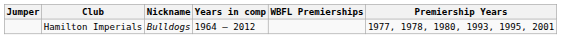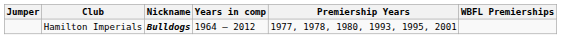 <table class="wikitable sortable">
 <tr>
 <th>Jumper</th>
 <th>Club</th>
 <th>Nickname</th>
 <th>Years in comp</th>
+<th>Premiership Years</th>
 <th>WBFL Premierships</th>
-<th>Premiership Years</th>
 </tr>
 <tr>
 <td></td>
 <td>Hamilton Imperials</td>
-<td><em>Bulldogs</em></td>
+<td><strong><em>Bulldogs</em></strong></td>
 <td>1964 – 2012</td>
+<td>1977, 1978, 1980, 1993, 1995, 2001</td>
 <td></td>
-<td>1977, 1978, 1980, 1993, 1995, 2001</td>
 </tr>
 </table>
